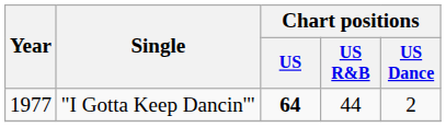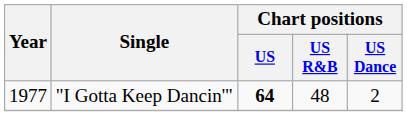 <table class="wikitable" style="text-align:center;">
 <tr>
 <th rowspan="2">Year</th>
 <th rowspan="2">Single</th>
 <th colspan="3">Chart positions</th>
 </tr>
 <tr style="font-size:smaller;">
 <th width="40"><a href='#'>US</a></th>
 <th width="40"><a href='#'>US<br>R&B</a></th>
 <th width="40"><a href='#'>US<br>Dance</a></th>
 </tr>
 <tr>
 <td rowspan="1">1977</td>
 <td align="left">"I Gotta Keep Dancin'"</td>
 <td><strong>64</strong></td>
-<td>44</td>
+<td>48</td>
 <td>2</td>
 </tr>
 <tr>
 </tr>
 </table>
